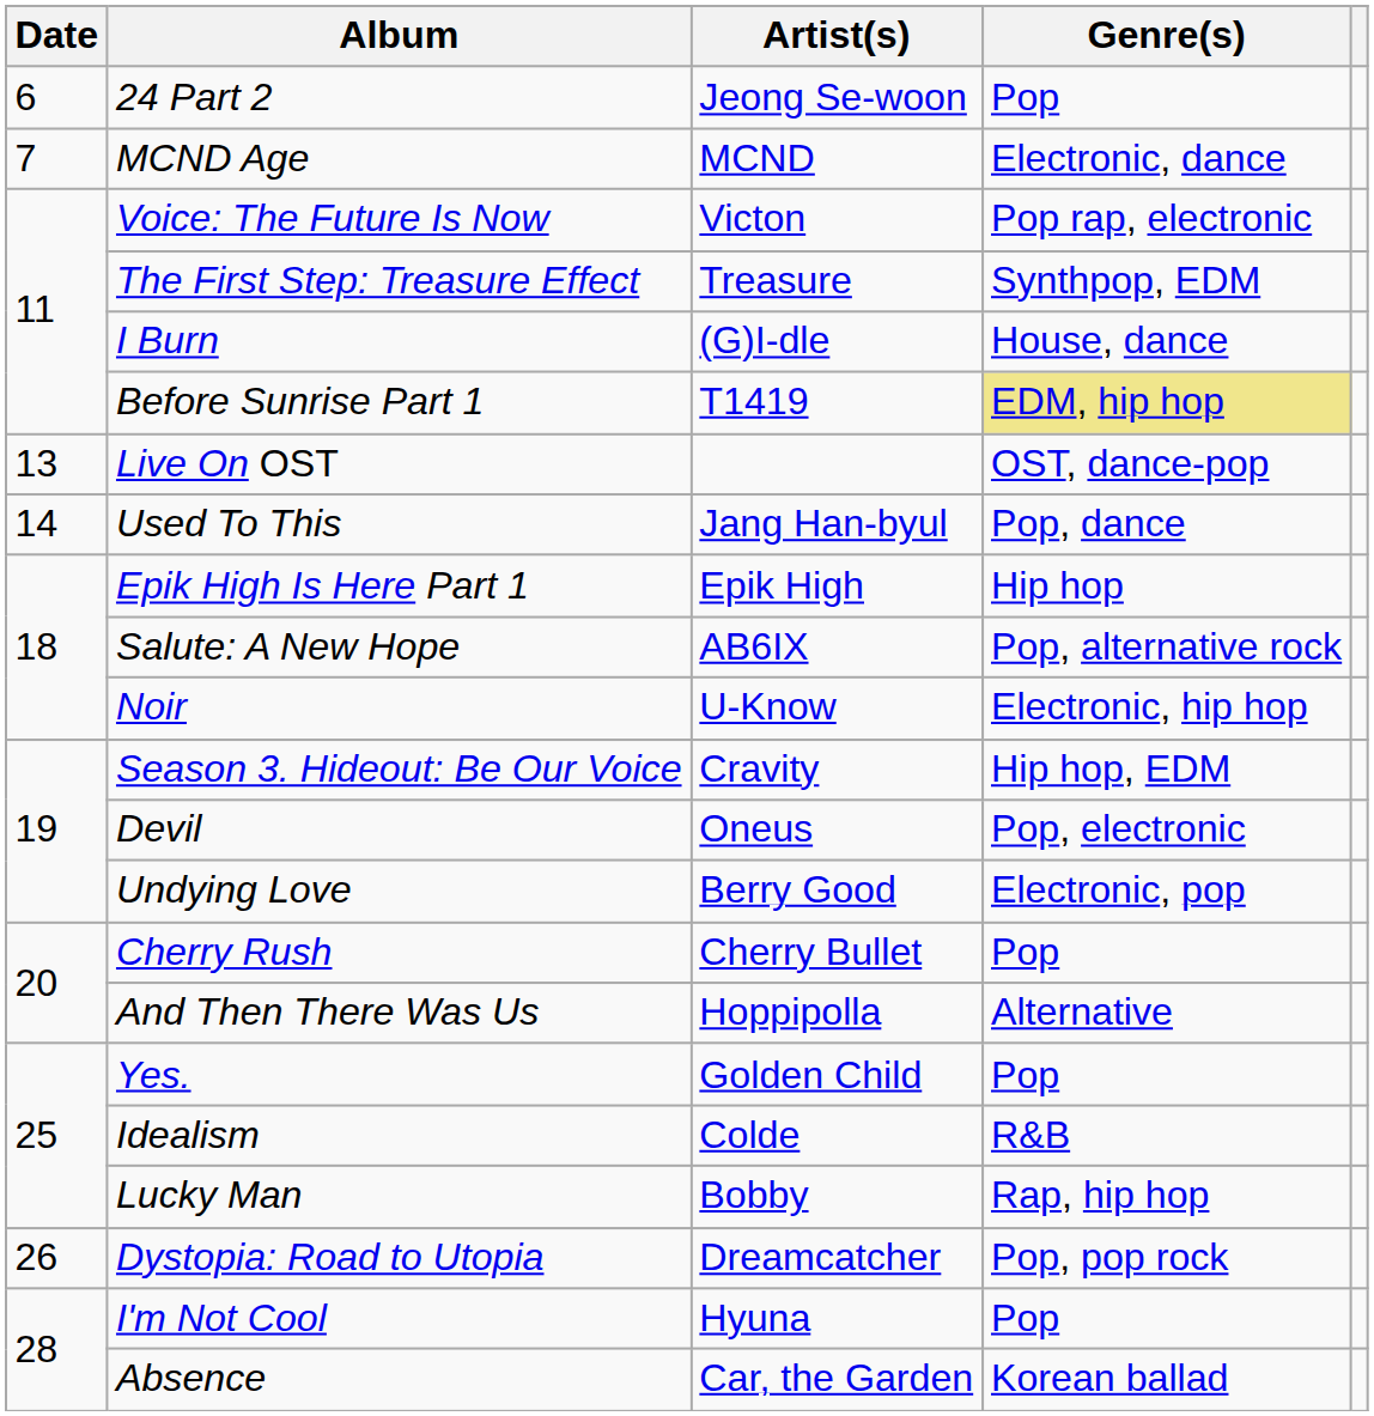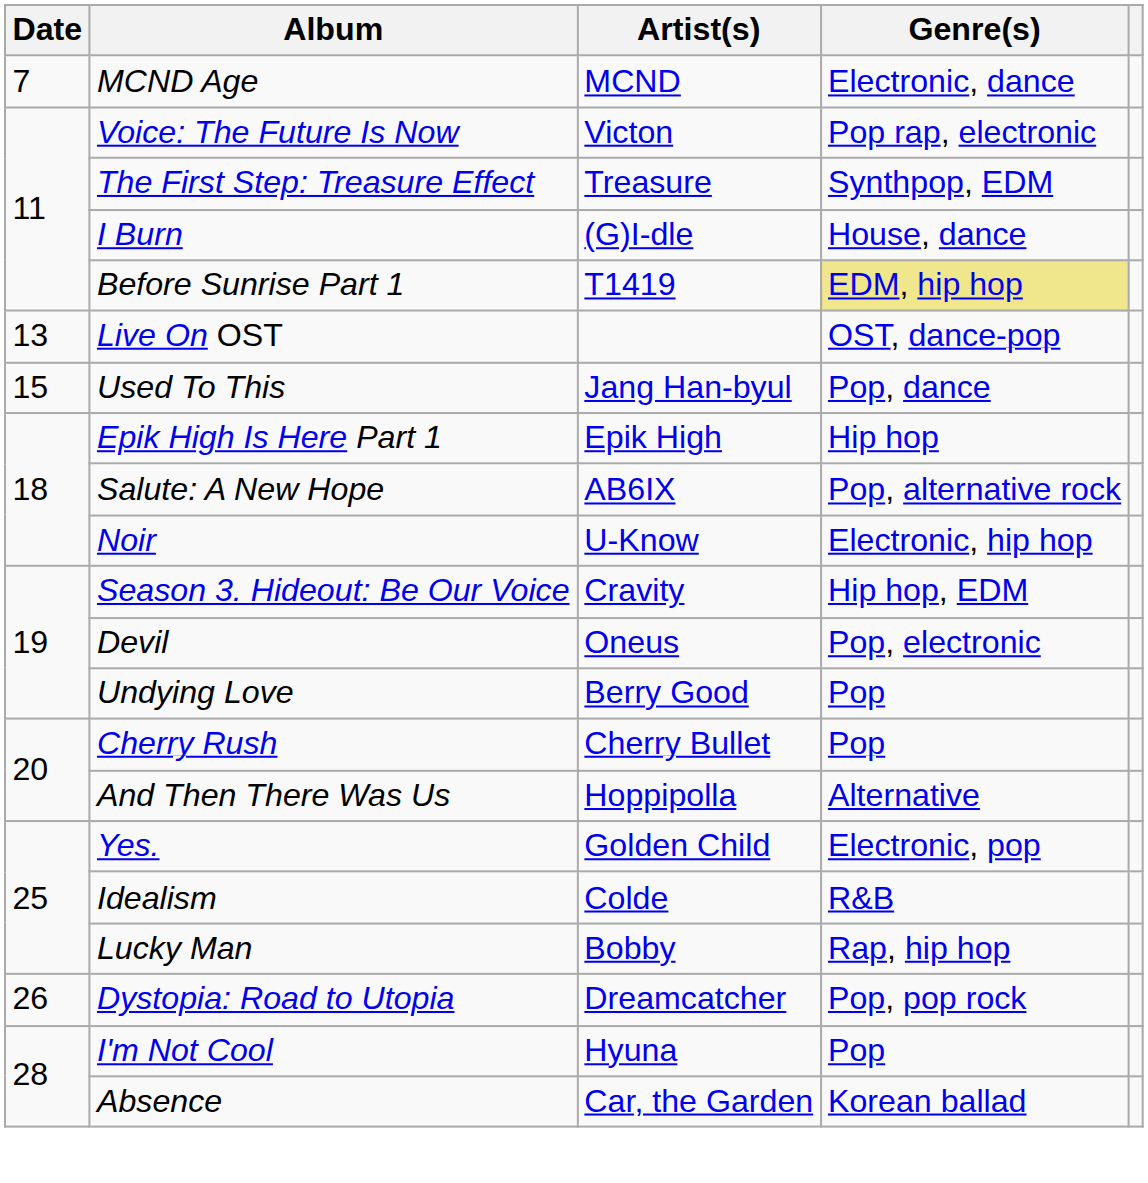 <table class="wikitable">
 <tr>
 <th>Date</th>
 <th>Album</th>
 <th>Artist(s)</th>
 <th>Genre(s)</th>
 <th></th>
-</tr>
-<tr>
-<td>6</td>
-<td><em>24 Part 2</em></td>
-<td><a href='#'>Jeong Se-woon</a></td>
-<td><a href='#'>Pop</a></td>
-<td></td>
 </tr>
 <tr>
 <td>7</td>
 <td><em>MCND Age</em></td>
 <td><a href='#'>MCND</a></td>
 <td><a href='#'>Electronic</a>, <a href='#'>dance</a></td>
 <td></td>
 </tr>
 <tr>
 <td rowspan="4">11</td>
 <td><em><a href='#'>Voice: The Future Is Now</a></em></td>
 <td><a href='#'>Victon</a></td>
 <td><a href='#'>Pop rap</a>, <a href='#'>electronic</a></td>
 <td></td>
 </tr>
 <tr>
 <td><em><a href='#'>The First Step: Treasure Effect</a></em></td>
 <td><a href='#'>Treasure</a></td>
 <td><a href='#'>Synthpop</a>, <a href='#'>EDM</a></td>
 <td></td>
 </tr>
 <tr>
 <td><em><a href='#'>I Burn</a></em></td>
 <td><a href='#'>(G)I-dle</a></td>
 <td><a href='#'>House</a>, <a href='#'>dance</a></td>
 <td></td>
 </tr>
 <tr>
 <td><em>Before Sunrise Part 1</em></td>
 <td><a href='#'>T1419</a></td>
 <td style="background: khaki;"><a href='#'>EDM</a>, <a href='#'>hip hop</a></td>
 <td></td>
 </tr>
 <tr>
 <td>13</td>
 <td><em><a href='#'>Live On</a></em> OST</td>
 <td></td>
 <td><a href='#'>OST</a>, <a href='#'>dance-pop</a></td>
 <td></td>
 </tr>
 <tr>
-<td>14</td>
+<td>15</td>
 <td><em>Used To This</em></td>
 <td><a href='#'>Jang Han-byul</a></td>
 <td><a href='#'>Pop</a>, <a href='#'>dance</a></td>
 <td></td>
 </tr>
 <tr>
 <td rowspan="3">18</td>
 <td><em><a href='#'>Epik High Is Here</a> Part 1</em></td>
 <td><a href='#'>Epik High</a></td>
 <td><a href='#'>Hip hop</a></td>
 <td></td>
 </tr>
 <tr>
 <td><em>Salute: A New Hope</em></td>
 <td><a href='#'>AB6IX</a></td>
 <td><a href='#'>Pop</a>, <a href='#'>alternative rock</a></td>
 <td></td>
 </tr>
 <tr>
 <td><em><a href='#'>Noir</a></em></td>
 <td><a href='#'>U-Know</a></td>
 <td><a href='#'>Electronic</a>, <a href='#'>hip hop</a></td>
 <td></td>
 </tr>
 <tr>
 <td rowspan="3">19</td>
 <td><em><a href='#'>Season 3. Hideout: Be Our Voice</a></em></td>
 <td><a href='#'>Cravity</a></td>
 <td><a href='#'>Hip hop</a>, <a href='#'>EDM</a></td>
 <td></td>
 </tr>
 <tr>
 <td><em>Devil</em></td>
 <td><a href='#'>Oneus</a></td>
 <td><a href='#'>Pop</a>, <a href='#'>electronic</a></td>
 <td></td>
 </tr>
 <tr>
 <td><em>Undying Love</em></td>
 <td><a href='#'>Berry Good</a></td>
-<td><a href='#'>Electronic</a>, <a href='#'>pop</a></td>
+<td><a href='#'>Pop</a></td>
 <td></td>
 </tr>
 <tr>
 <td rowspan="2">20</td>
 <td><em><a href='#'>Cherry Rush</a></em></td>
 <td><a href='#'>Cherry Bullet</a></td>
 <td><a href='#'>Pop</a></td>
 <td></td>
 </tr>
 <tr>
 <td><em>And Then There Was Us</em></td>
 <td><a href='#'>Hoppipolla</a></td>
 <td><a href='#'>Alternative</a></td>
 <td></td>
 </tr>
 <tr>
 <td rowspan="3">25</td>
 <td><em><a href='#'>Yes.</a></em></td>
 <td><a href='#'>Golden Child</a></td>
-<td><a href='#'>Pop</a></td>
+<td><a href='#'>Electronic</a>, <a href='#'>pop</a></td>
 <td></td>
 </tr>
 <tr>
 <td><em>Idealism</em></td>
 <td><a href='#'>Colde</a></td>
 <td><a href='#'>R&B</a></td>
 <td></td>
 </tr>
 <tr>
 <td><em>Lucky Man</em></td>
 <td><a href='#'>Bobby</a></td>
 <td><a href='#'>Rap</a>, <a href='#'>hip hop</a></td>
 <td></td>
 </tr>
 <tr>
 <td>26</td>
 <td><em><a href='#'>Dystopia: Road to Utopia</a></em></td>
 <td><a href='#'>Dreamcatcher</a></td>
 <td><a href='#'>Pop</a>, <a href='#'>pop rock</a></td>
 <td></td>
 </tr>
 <tr>
 <td rowspan="2">28</td>
 <td><em><a href='#'>I'm Not Cool</a></em></td>
 <td><a href='#'>Hyuna</a></td>
 <td><a href='#'>Pop</a></td>
 <td></td>
 </tr>
 <tr>
 <td><em>Absence</em></td>
 <td><a href='#'>Car, the Garden</a></td>
 <td><a href='#'>Korean ballad</a></td>
 <td></td>
 </tr>
 </table>
